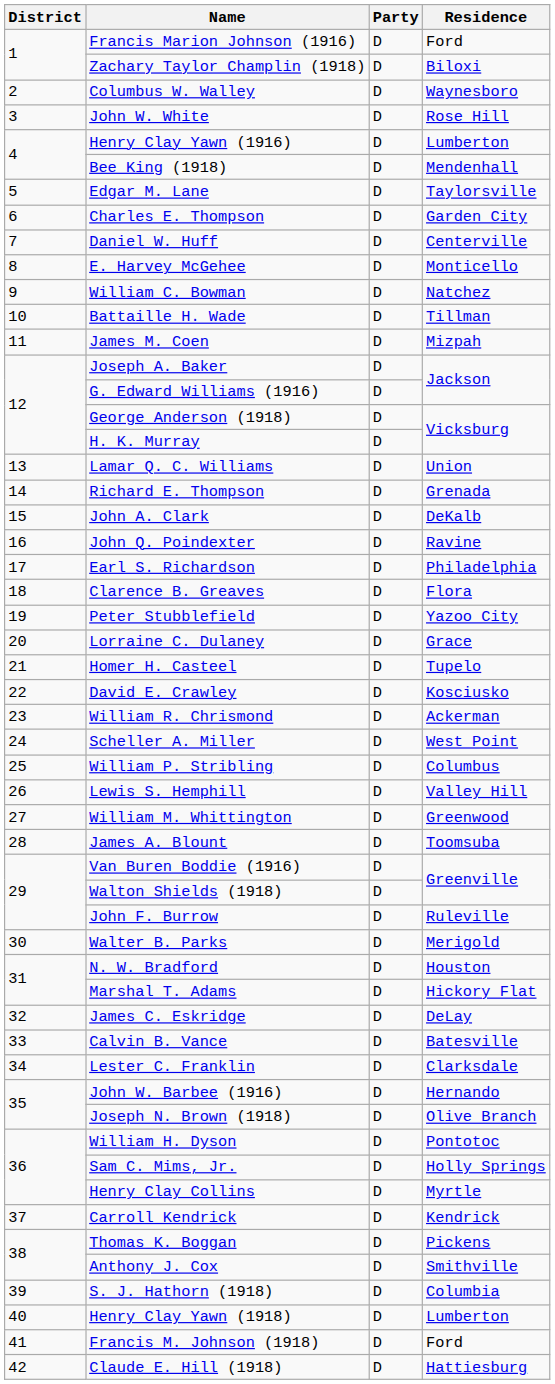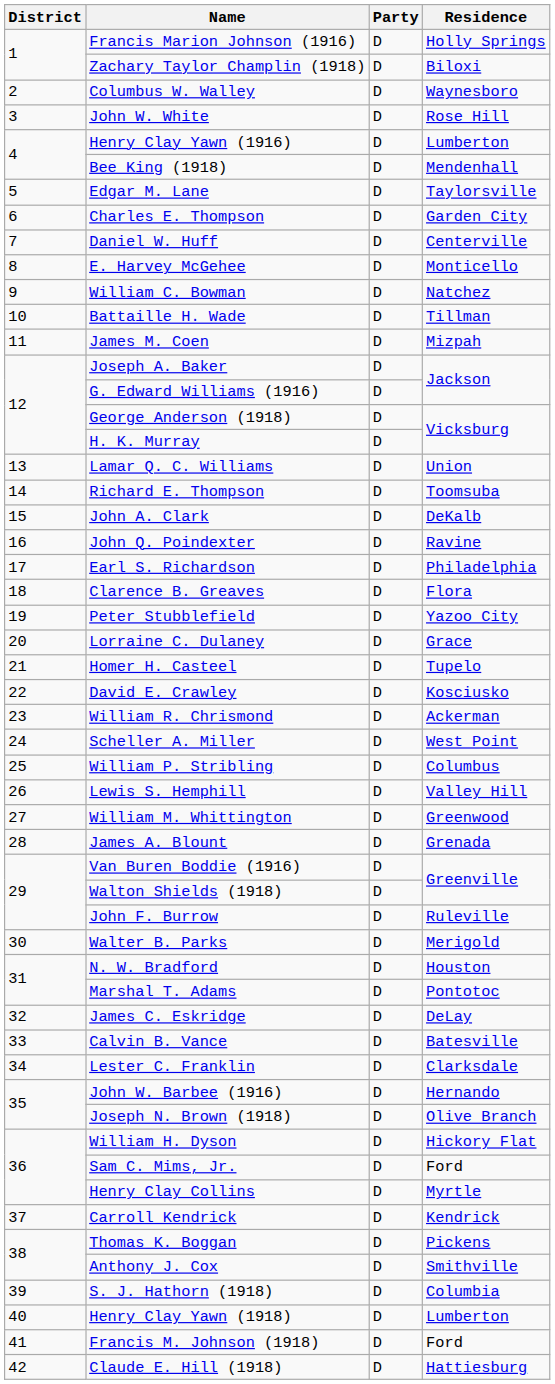 <table class="wikitable">
 <tr>
 <th>District</th>
 <th>Name</th>
 <th>Party</th>
 <th>Residence</th>
 </tr>
 <tr>
 <td rowspan="2">1</td>
 <td><a href='#'>Francis Marion Johnson</a> (1916)</td>
 <td>D</td>
-<td>Ford</td>
+<td><a href='#'>Holly Springs</a></td>
 </tr>
 <tr>
 <td><a href='#'>Zachary Taylor Champlin</a> (1918)</td>
 <td>D</td>
 <td><a href='#'>Biloxi</a></td>
 </tr>
 <tr>
 <td>2</td>
 <td><a href='#'>Columbus W. Walley</a></td>
 <td>D</td>
 <td><a href='#'>Waynesboro</a></td>
 </tr>
 <tr>
 <td>3</td>
 <td><a href='#'>John W. White</a></td>
 <td>D</td>
 <td><a href='#'>Rose Hill</a></td>
 </tr>
 <tr>
 <td rowspan="2">4</td>
 <td><a href='#'>Henry Clay Yawn</a> (1916)</td>
 <td>D</td>
 <td><a href='#'>Lumberton</a></td>
 </tr>
 <tr>
 <td><a href='#'>Bee King</a> (1918)</td>
 <td>D</td>
 <td><a href='#'>Mendenhall</a></td>
 </tr>
 <tr>
 <td>5</td>
 <td><a href='#'>Edgar M. Lane</a></td>
 <td>D</td>
 <td><a href='#'>Taylorsville</a></td>
 </tr>
 <tr>
 <td>6</td>
 <td><a href='#'>Charles E. Thompson</a></td>
 <td>D</td>
 <td><a href='#'>Garden City</a></td>
 </tr>
 <tr>
 <td>7</td>
 <td><a href='#'>Daniel W. Huff</a></td>
 <td>D</td>
 <td><a href='#'>Centerville</a></td>
 </tr>
 <tr>
 <td>8</td>
 <td><a href='#'>E. Harvey McGehee</a></td>
 <td>D</td>
 <td><a href='#'>Monticello</a></td>
 </tr>
 <tr>
 <td>9</td>
 <td><a href='#'>William C. Bowman</a></td>
 <td>D</td>
 <td><a href='#'>Natchez</a></td>
 </tr>
 <tr>
 <td>10</td>
 <td><a href='#'>Battaille H. Wade</a></td>
 <td>D</td>
 <td><a href='#'>Tillman</a></td>
 </tr>
 <tr>
 <td>11</td>
 <td><a href='#'>James M. Coen</a></td>
 <td>D</td>
 <td><a href='#'>Mizpah</a></td>
 </tr>
 <tr>
 <td rowspan="4">12</td>
 <td><a href='#'>Joseph A. Baker</a></td>
 <td>D</td>
 <td rowspan="2"><a href='#'>Jackson</a></td>
 </tr>
 <tr>
 <td><a href='#'>G. Edward Williams</a> (1916)</td>
 <td>D</td>
 </tr>
 <tr>
 <td><a href='#'>George Anderson</a> (1918)</td>
 <td>D</td>
 <td rowspan="2"><a href='#'>Vicksburg</a></td>
 </tr>
 <tr>
 <td><a href='#'>H. K. Murray</a></td>
 <td>D</td>
 </tr>
 <tr>
 <td>13</td>
 <td><a href='#'>Lamar Q. C. Williams</a></td>
 <td>D</td>
 <td><a href='#'>Union</a></td>
 </tr>
 <tr>
 <td>14</td>
 <td><a href='#'>Richard E. Thompson</a></td>
 <td>D</td>
-<td><a href='#'>Grenada</a></td>
+<td><a href='#'>Toomsuba</a></td>
 </tr>
 <tr>
 <td>15</td>
 <td><a href='#'>John A. Clark</a></td>
 <td>D</td>
 <td><a href='#'>DeKalb</a></td>
 </tr>
 <tr>
 <td>16</td>
 <td><a href='#'>John Q. Poindexter</a></td>
 <td>D</td>
 <td><a href='#'>Ravine</a></td>
 </tr>
 <tr>
 <td>17</td>
 <td><a href='#'>Earl S. Richardson</a></td>
 <td>D</td>
 <td><a href='#'>Philadelphia</a></td>
 </tr>
 <tr>
 <td>18</td>
 <td><a href='#'>Clarence B. Greaves</a></td>
 <td>D</td>
 <td><a href='#'>Flora</a></td>
 </tr>
 <tr>
 <td>19</td>
 <td><a href='#'>Peter Stubblefield</a></td>
 <td>D</td>
 <td><a href='#'>Yazoo City</a></td>
 </tr>
 <tr>
 <td>20</td>
 <td><a href='#'>Lorraine C. Dulaney</a></td>
 <td>D</td>
 <td><a href='#'>Grace</a></td>
 </tr>
 <tr>
 <td>21</td>
 <td><a href='#'>Homer H. Casteel</a></td>
 <td>D</td>
 <td><a href='#'>Tupelo</a></td>
 </tr>
 <tr>
 <td>22</td>
 <td><a href='#'>David E. Crawley</a></td>
 <td>D</td>
 <td><a href='#'>Kosciusko</a></td>
 </tr>
 <tr>
 <td>23</td>
 <td><a href='#'>William R. Chrismond</a></td>
 <td>D</td>
 <td><a href='#'>Ackerman</a></td>
 </tr>
 <tr>
 <td>24</td>
 <td><a href='#'>Scheller A. Miller</a></td>
 <td>D</td>
 <td><a href='#'>West Point</a></td>
 </tr>
 <tr>
 <td>25</td>
 <td><a href='#'>William P. Stribling</a></td>
 <td>D</td>
 <td><a href='#'>Columbus</a></td>
 </tr>
 <tr>
 <td>26</td>
 <td><a href='#'>Lewis S. Hemphill</a></td>
 <td>D</td>
 <td><a href='#'>Valley Hill</a></td>
 </tr>
 <tr>
 <td>27</td>
 <td><a href='#'>William M. Whittington</a></td>
 <td>D</td>
 <td><a href='#'>Greenwood</a></td>
 </tr>
 <tr>
 <td>28</td>
 <td><a href='#'>James A. Blount</a></td>
 <td>D</td>
-<td><a href='#'>Toomsuba</a></td>
+<td><a href='#'>Grenada</a></td>
 </tr>
 <tr>
 <td rowspan="3">29</td>
 <td><a href='#'>Van Buren Boddie</a> (1916)</td>
 <td>D</td>
 <td rowspan="2"><a href='#'>Greenville</a></td>
 </tr>
 <tr>
 <td><a href='#'>Walton Shields</a> (1918)</td>
 <td>D</td>
 </tr>
 <tr>
 <td><a href='#'>John F. Burrow</a></td>
 <td>D</td>
 <td><a href='#'>Ruleville</a></td>
 </tr>
 <tr>
 <td>30</td>
 <td><a href='#'>Walter B. Parks</a></td>
 <td>D</td>
 <td><a href='#'>Merigold</a></td>
 </tr>
 <tr>
 <td rowspan="2">31</td>
 <td><a href='#'>N. W. Bradford</a></td>
 <td>D</td>
 <td><a href='#'>Houston</a></td>
 </tr>
 <tr>
 <td><a href='#'>Marshal T. Adams</a></td>
 <td>D</td>
-<td><a href='#'>Hickory Flat</a></td>
+<td><a href='#'>Pontotoc</a></td>
 </tr>
 <tr>
 <td>32</td>
 <td><a href='#'>James C. Eskridge</a></td>
 <td>D</td>
 <td><a href='#'>DeLay</a></td>
 </tr>
 <tr>
 <td>33</td>
 <td><a href='#'>Calvin B. Vance</a></td>
 <td>D</td>
 <td><a href='#'>Batesville</a></td>
 </tr>
 <tr>
 <td>34</td>
 <td><a href='#'>Lester C. Franklin</a></td>
 <td>D</td>
 <td><a href='#'>Clarksdale</a></td>
 </tr>
 <tr>
 <td rowspan="2">35</td>
 <td><a href='#'>John W. Barbee</a> (1916)</td>
 <td>D</td>
 <td><a href='#'>Hernando</a></td>
 </tr>
 <tr>
 <td><a href='#'>Joseph N. Brown</a> (1918)</td>
 <td>D</td>
 <td><a href='#'>Olive Branch</a></td>
 </tr>
 <tr>
 <td rowspan="3">36</td>
 <td><a href='#'>William H. Dyson</a></td>
 <td>D</td>
-<td><a href='#'>Pontotoc</a></td>
+<td><a href='#'>Hickory Flat</a></td>
 </tr>
 <tr>
 <td><a href='#'>Sam C. Mims, Jr.</a></td>
 <td>D</td>
-<td><a href='#'>Holly Springs</a></td>
+<td>Ford</td>
 </tr>
 <tr>
 <td><a href='#'>Henry Clay Collins</a></td>
 <td>D</td>
 <td><a href='#'>Myrtle</a></td>
 </tr>
 <tr>
 <td>37</td>
 <td><a href='#'>Carroll Kendrick</a></td>
 <td>D</td>
 <td><a href='#'>Kendrick</a></td>
 </tr>
 <tr>
 <td rowspan="2">38</td>
 <td><a href='#'>Thomas K. Boggan</a></td>
 <td>D</td>
 <td><a href='#'>Pickens</a></td>
 </tr>
 <tr>
 <td><a href='#'>Anthony J. Cox</a></td>
 <td>D</td>
 <td><a href='#'>Smithville</a></td>
 </tr>
 <tr>
 <td>39</td>
 <td><a href='#'>S. J. Hathorn</a> (1918)</td>
 <td>D</td>
 <td><a href='#'>Columbia</a></td>
 </tr>
 <tr>
 <td>40</td>
 <td><a href='#'>Henry Clay Yawn</a> (1918)</td>
 <td>D</td>
 <td><a href='#'>Lumberton</a></td>
 </tr>
 <tr>
 <td>41</td>
 <td><a href='#'>Francis M. Johnson</a> (1918)</td>
 <td>D</td>
 <td>Ford</td>
 </tr>
 <tr>
 <td>42</td>
 <td><a href='#'>Claude E. Hill</a> (1918)</td>
 <td>D</td>
 <td><a href='#'>Hattiesburg</a></td>
 </tr>
 </table>
